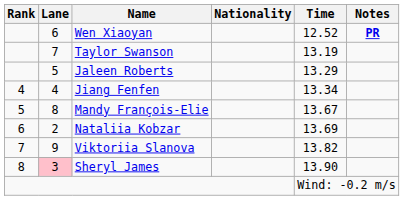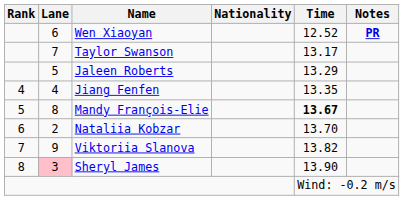 <table class="wikitable sortable" style="text-align:center">
 <tr>
 <th>Rank</th>
 <th>Lane</th>
 <th>Name</th>
 <th>Nationality</th>
 <th>Time</th>
 <th>Notes</th>
 </tr>
 <tr>
 <td></td>
 <td>6</td>
 <td align="left"><a href='#'>Wen Xiaoyan</a></td>
 <td align="left"></td>
 <td>12.52</td>
 <td><strong><a href='#'>PR</a></strong></td>
 </tr>
 <tr>
 <td></td>
 <td>7</td>
 <td align="left"><a href='#'>Taylor Swanson</a></td>
 <td align="left"></td>
-<td>13.19</td>
+<td>13.17</td>
 <td></td>
 </tr>
 <tr>
 <td></td>
 <td>5</td>
 <td align="left"><a href='#'>Jaleen Roberts</a></td>
 <td align="left"></td>
 <td>13.29</td>
 <td></td>
 </tr>
 <tr>
 <td>4</td>
 <td>4</td>
 <td align="left"><a href='#'>Jiang Fenfen</a></td>
 <td align="left"></td>
-<td>13.34</td>
+<td>13.35</td>
 <td></td>
 </tr>
 <tr>
 <td>5</td>
 <td>8</td>
 <td align="left"><a href='#'>Mandy François-Elie</a></td>
 <td align="left"></td>
-<td>13.67</td>
+<td><strong>13.67</strong></td>
 <td></td>
 </tr>
 <tr>
 <td>6</td>
 <td>2</td>
 <td align="left"><a href='#'>Nataliia Kobzar</a></td>
 <td align="left"></td>
-<td>13.69</td>
+<td>13.70</td>
 <td></td>
 </tr>
 <tr>
 <td>7</td>
 <td>9</td>
 <td align="left"><a href='#'>Viktoriia Slanova</a></td>
 <td align="left"></td>
 <td>13.82</td>
 <td></td>
 </tr>
 <tr>
 <td>8</td>
 <td style="background: pink;">3</td>
 <td align="left"><a href='#'>Sheryl James</a></td>
 <td align="left"></td>
 <td>13.90</td>
 <td></td>
 </tr>
 <tr class="sortbottom">
 <td colspan="4"></td>
 <td colspan="2" style="text-align:left;">Wind: -0.2 m/s</td>
 </tr>
 </table>
